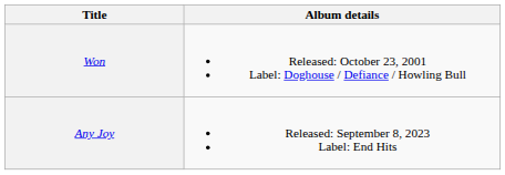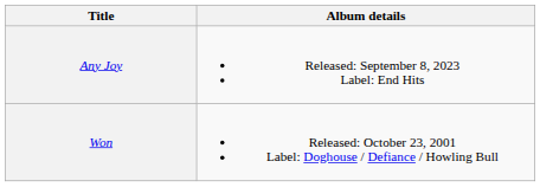 <table class="wikitable plainrowheaders" style="text-align:center;" border="1">
 <tr>
 <th rowspan="1" scope="col" style="width:14em;">Title</th>
 <th rowspan="1" scope="col" style="width:25em;">Album details</th>
 </tr>
 <tr>
+<th scope="row" style="font-weight:normal;"><em><a href='#'>Any Joy</a></em></th>
+<td><br><ul><li>Released: September 8, 2023</li><li>Label: End Hits</li></ul></td>
+</tr>
+<tr>
 <th scope="row" style="font-weight:normal;"><em><a href='#'>Won</a></em></th>
 <td><br><ul><li>Released: October 23, 2001</li><li>Label: <a href='#'>Doghouse</a> / <a href='#'>Defiance</a> / Howling Bull</li></ul></td>
 </tr>
-<tr>
-<th scope="row" style="font-weight:normal;"><em><a href='#'>Any Joy</a></em></th>
-<td><br><ul><li>Released: September 8, 2023</li><li>Label: End Hits</li></ul></td>
-</tr>
 </table>
